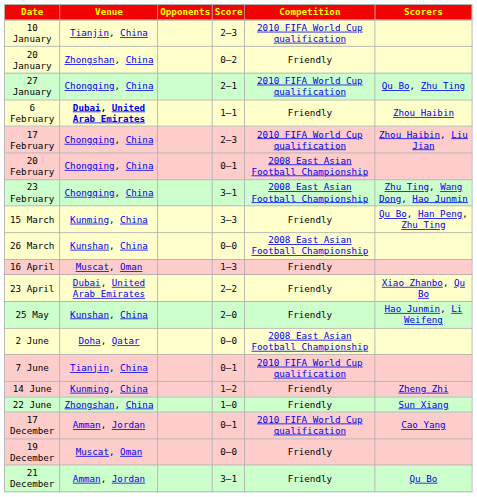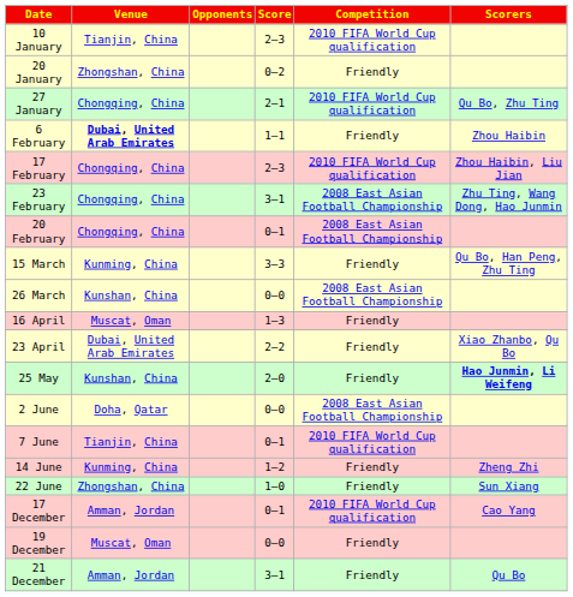 <table width=95% class="wikitable" style="text-align: center; font-size: 90%">
 <tr bgcolor=#F00300 style="color:yellow">
 <td><strong>Date</strong></td>
 <td><strong>Venue</strong></td>
 <td><strong>Opponents</strong></td>
 <td><strong>Score</strong></td>
 <td><strong>Competition</strong></td>
 <td><strong>Scorers</strong></td>
 </tr>
 <tr bgcolor=#FFFFCC>
 <td>10 January</td>
 <td><a href='#'>Tianjin</a>, <a href='#'>China</a></td>
 <td></td>
 <td>2–3</td>
 <td><a href='#'>2010 FIFA World Cup qualification</a></td>
 <td></td>
 </tr>
 <tr bgcolor=#FFFFCC>
 <td>20 January</td>
 <td><a href='#'>Zhongshan</a>, <a href='#'>China</a></td>
 <td></td>
 <td>0–2</td>
 <td>Friendly</td>
 <td></td>
 </tr>
 <tr bgcolor=#CCFFCC>
 <td>27 January</td>
 <td><a href='#'>Chongqing</a>, <a href='#'>China</a></td>
 <td></td>
 <td>2–1</td>
 <td><a href='#'>2010 FIFA World Cup qualification</a></td>
 <td><a href='#'>Qu Bo</a>, <a href='#'>Zhu Ting</a></td>
 </tr>
 <tr bgcolor=#FFFFCC>
 <td>6 February</td>
 <td><strong><a href='#'>Dubai</a>, <a href='#'>United Arab Emirates</a></strong></td>
 <td></td>
 <td>1–1</td>
 <td>Friendly</td>
 <td><a href='#'>Zhou Haibin</a></td>
 </tr>
 <tr bgcolor=#FFCCCC>
 <td>17 February</td>
 <td><a href='#'>Chongqing</a>, <a href='#'>China</a></td>
 <td></td>
 <td>2–3</td>
 <td><a href='#'>2010 FIFA World Cup qualification</a></td>
 <td><a href='#'>Zhou Haibin</a>, <a href='#'>Liu Jian</a></td>
 </tr>
+<tr bgcolor=#CCFFCC>
+<td>23 February</td>
+<td><a href='#'>Chongqing</a>, <a href='#'>China</a></td>
+<td></td>
+<td>3–1</td>
+<td><a href='#'>2008 East Asian Football Championship</a></td>
+<td><a href='#'>Zhu Ting</a>, <a href='#'>Wang Dong</a>, <a href='#'>Hao Junmin</a></td>
+</tr>
 <tr bgcolor=#FFCCCC>
 <td>20 February</td>
 <td><a href='#'>Chongqing</a>, <a href='#'>China</a></td>
 <td></td>
 <td>0–1</td>
 <td><a href='#'>2008 East Asian Football Championship</a></td>
 <td></td>
-</tr>
-<tr bgcolor=#CCFFCC>
-<td>23 February</td>
-<td><a href='#'>Chongqing</a>, <a href='#'>China</a></td>
-<td></td>
-<td>3–1</td>
-<td><a href='#'>2008 East Asian Football Championship</a></td>
-<td><a href='#'>Zhu Ting</a>, <a href='#'>Wang Dong</a>, <a href='#'>Hao Junmin</a></td>
 </tr>
 <tr bgcolor=#FFFFCC>
 <td>15 March</td>
 <td><a href='#'>Kunming</a>, <a href='#'>China</a></td>
 <td></td>
 <td>3–3</td>
 <td>Friendly</td>
 <td><a href='#'>Qu Bo</a>, <a href='#'>Han Peng</a>, <a href='#'>Zhu Ting</a></td>
 </tr>
 <tr bgcolor=#FFFFCC>
 <td>26 March</td>
 <td><a href='#'>Kunshan</a>, <a href='#'>China</a></td>
 <td></td>
 <td>0–0</td>
 <td><a href='#'>2008 East Asian Football Championship</a></td>
 <td></td>
 </tr>
 <tr bgcolor=#FFCCCC>
 <td>16 April</td>
 <td><a href='#'>Muscat</a>, <a href='#'>Oman</a></td>
 <td></td>
 <td>1–3</td>
 <td>Friendly</td>
 <td></td>
 </tr>
 <tr bgcolor=#FFFFCC>
 <td>23 April</td>
 <td><a href='#'>Dubai</a>, <a href='#'>United Arab Emirates</a></td>
 <td></td>
 <td>2–2</td>
 <td>Friendly</td>
 <td><a href='#'>Xiao Zhanbo</a>, <a href='#'>Qu Bo</a></td>
 </tr>
 <tr bgcolor=#CCFFCC>
 <td>25 May</td>
 <td><a href='#'>Kunshan</a>, <a href='#'>China</a></td>
 <td></td>
 <td>2–0</td>
 <td>Friendly</td>
-<td><a href='#'>Hao Junmin</a>, <a href='#'>Li Weifeng</a></td>
+<td><strong><a href='#'>Hao Junmin</a>, <a href='#'>Li Weifeng</a></strong></td>
 </tr>
 <tr bgcolor=#FFFFCC>
 <td>2 June</td>
 <td><a href='#'>Doha</a>, <a href='#'>Qatar</a></td>
 <td></td>
 <td>0–0</td>
 <td><a href='#'>2008 East Asian Football Championship</a></td>
 <td></td>
 </tr>
 <tr bgcolor=#FFCCCC>
 <td>7 June</td>
 <td><a href='#'>Tianjin</a>, <a href='#'>China</a></td>
 <td></td>
 <td>0–1</td>
 <td><a href='#'>2010 FIFA World Cup qualification</a></td>
 <td></td>
 </tr>
 <tr bgcolor=#FFCCCC>
 <td>14 June</td>
 <td><a href='#'>Kunming</a>, <a href='#'>China</a></td>
 <td></td>
 <td>1–2</td>
 <td>Friendly</td>
 <td><a href='#'>Zheng Zhi</a></td>
 </tr>
 <tr bgcolor=#CCFFCC>
 <td>22 June</td>
 <td><a href='#'>Zhongshan</a>, <a href='#'>China</a></td>
 <td></td>
 <td>1–0</td>
 <td>Friendly</td>
 <td><a href='#'>Sun Xiang</a></td>
 </tr>
 <tr bgcolor=#FFCCCC>
 <td>17 December</td>
 <td><a href='#'>Amman</a>, <a href='#'>Jordan</a></td>
 <td></td>
 <td>0–1</td>
 <td><a href='#'>2010 FIFA World Cup qualification</a></td>
 <td><a href='#'>Cao Yang</a></td>
 </tr>
 <tr bgcolor=#FFCCCC>
 <td>19 December</td>
 <td><a href='#'>Muscat</a>, <a href='#'>Oman</a></td>
 <td></td>
 <td>0–0</td>
 <td>Friendly</td>
 <td></td>
 </tr>
 <tr bgcolor=#CCFFCC>
 <td>21 December</td>
 <td><a href='#'>Amman</a>, <a href='#'>Jordan</a></td>
 <td></td>
 <td>3–1</td>
 <td>Friendly</td>
 <td><a href='#'>Qu Bo</a></td>
 </tr>
 </table>
